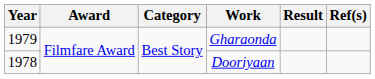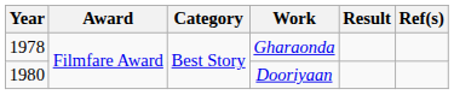 <table class="wikitable" style="text-align:center;">
 <tr>
 <th>Year</th>
 <th>Award</th>
 <th>Category</th>
 <th>Work</th>
 <th>Result</th>
 <th>Ref(s)</th>
 </tr>
 <tr>
-<td>1979</td>
+<td>1978</td>
 <td rowspan="2"><a href='#'>Filmfare Award</a></td>
 <td rowspan="2"><a href='#'>Best Story</a></td>
 <td><em><a href='#'>Gharaonda</a></em></td>
 <td></td>
 <td></td>
 </tr>
 <tr>
-<td>1978</td>
+<td>1980</td>
 <td><em><a href='#'>Dooriyaan</a></em></td>
 <td></td>
 <td></td>
 </tr>
 </table>
